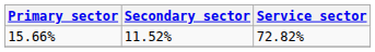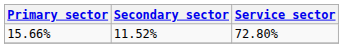 <table class="wikitable" border="1">
 <tr>
 <th><a href='#'>Primary sector</a></th>
 <th><a href='#'>Secondary sector</a></th>
 <th><a href='#'>Service sector</a></th>
 </tr>
 <tr>
 <td>15.66%</td>
 <td>11.52%</td>
-<td>72.82%</td>
+<td>72.80%</td>
 </tr>
 <tr>
 </tr>
 </table>
